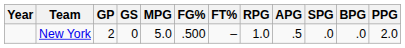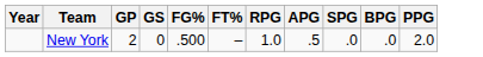 <table class="wikitable sortable" style="font-size:95%; text-align:right;">
 <tr>
 <th>Year</th>
 <th>Team</th>
 <th>GP</th>
 <th>GS</th>
-<th>MPG</th>
 <th>FG%</th>
 <th>FT%</th>
 <th>RPG</th>
 <th>APG</th>
 <th>SPG</th>
 <th>BPG</th>
 <th>PPG</th>
 </tr>
 <tr>
 <td style="text-align:left;"></td>
 <td style="text-align:left;"><a href='#'>New York</a></td>
 <td>2</td>
 <td>0</td>
-<td>5.0</td>
 <td>.500</td>
 <td>–</td>
 <td>1.0</td>
 <td>.5</td>
 <td>.0</td>
 <td>.0</td>
 <td>2.0</td>
 </tr>
 </table>
